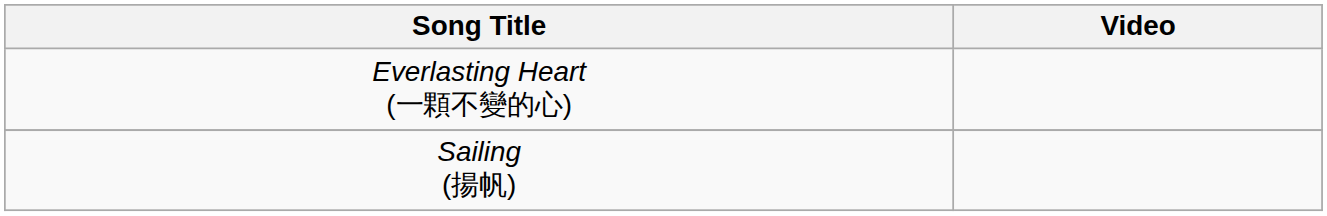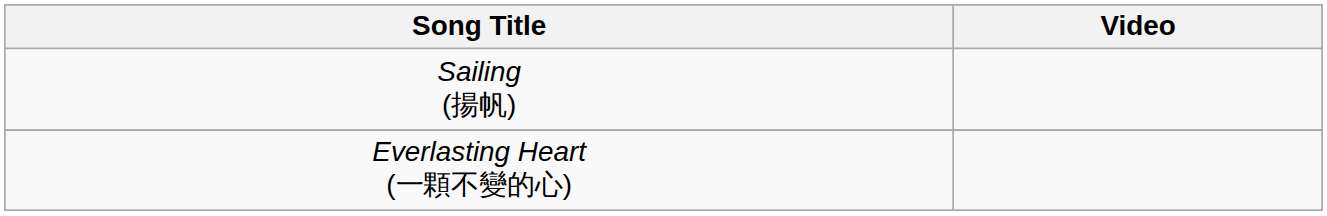 <table class="wikitable" width=60%>
 <tr>
 <th>Song Title</th>
 <th>Video</th>
 </tr>
 <tr align=center>
-<td><em>Everlasting Heart</em><br>(一顆不變的心)</td>
+<td><em>Sailing</em><br>(揚帆)</td>
 <td></td>
 </tr>
 <tr align=center>
 </tr>
 <tr align=center>
-<td><em>Sailing</em><br>(揚帆)</td>
+<td><em>Everlasting Heart</em><br>(一顆不變的心)</td>
 <td></td>
 </tr>
 </table>
